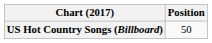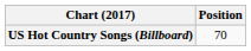 <table class="wikitable plainrowheaders" style="text-align:center">
 <tr>
 <th scope="col">Chart (2017)</th>
 <th scope="col">Position</th>
 </tr>
 <tr>
 <th scope="row">US Hot Country Songs (<em>Billboard</em>)</th>
-<td>50</td>
+<td>70</td>
 </tr>
 </table>
